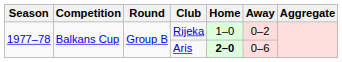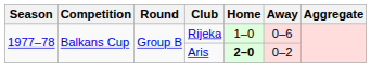 <table class="wikitable">
 <tr>
 <th>Season</th>
 <th>Competition</th>
 <th>Round</th>
 <th>Club</th>
 <th>Home</th>
 <th>Away</th>
 <th>Aggregate</th>
 </tr>
 <tr>
 <td Rowspan=2><a href='#'>1977–78</a></td>
 <td Rowspan=2><a href='#'>Balkans Cup</a></td>
 <td Rowspan=2><a href='#'>Group B</a></td>
 <td> <a href='#'>Rijeka</a></td>
 <td bgcolor="#ddffdd" style="text-align:center;">1–0</td>
-<td bgcolor="#ffdddd" style="text-align:center;">0–2</td>
+<td bgcolor="#ffdddd" style="text-align:center;">0–6</td>
 <td rowspan=2 bgcolor="#ffdddd" style="text-align:center;"></td>
 </tr>
 <tr>
 <td> <a href='#'>Aris</a></td>
 <td bgcolor="#ddffdd" style="text-align:center;"><strong>2–0</strong></td>
-<td bgcolor="#ffdddd" style="text-align:center;">0–6</td>
+<td bgcolor="#ffdddd" style="text-align:center;">0–2</td>
 </tr>
 </table>
